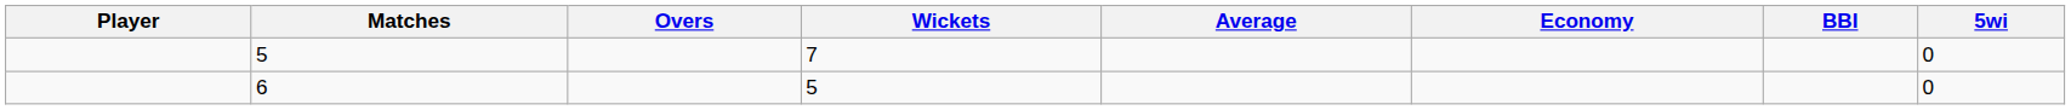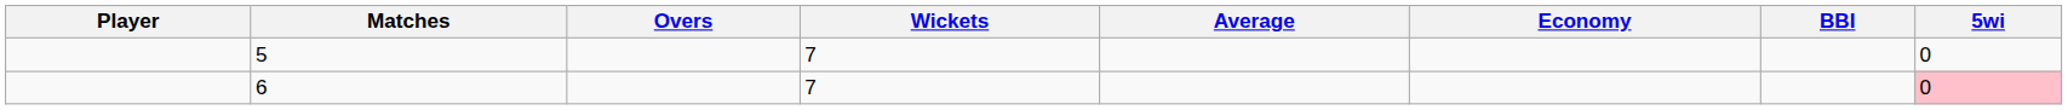 <table class="wikitable sortable" style="width:80%;">
 <tr>
 <th>Player</th>
 <th>Matches</th>
 <th><a href='#'>Overs</a></th>
 <th><a href='#'>Wickets</a></th>
 <th><a href='#'>Average</a></th>
 <th><a href='#'>Economy</a></th>
 <th><a href='#'>BBI</a></th>
 <th><a href='#'>5wi</a></th>
 </tr>
 <tr>
 <td></td>
 <td>5</td>
 <td></td>
 <td>7</td>
 <td></td>
 <td></td>
 <td></td>
 <td>0</td>
 </tr>
 <tr>
 <td></td>
 <td>6</td>
 <td></td>
-<td>5</td>
+<td>7</td>
 <td></td>
 <td></td>
 <td></td>
-<td>0</td>
+<td style="background: pink;">0</td>
 </tr>
 </table>
